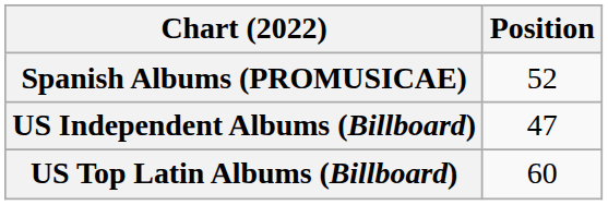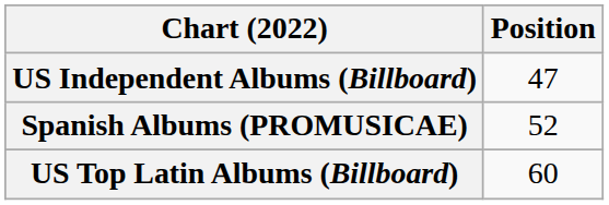 <table class="wikitable sortable plainrowheaders" style="text-align:center">
 <tr>
 <th scope="col">Chart (2022)</th>
 <th scope="col">Position</th>
 </tr>
 <tr>
+<th scope="row">US Independent Albums (<em>Billboard</em>)</th>
+<td>47</td>
+</tr>
+<tr>
 <th scope="row">Spanish Albums (PROMUSICAE)</th>
 <td>52</td>
-</tr>
-<tr>
-<th scope="row">US Independent Albums (<em>Billboard</em>)</th>
-<td>47</td>
 </tr>
 <tr>
 <th scope="row">US Top Latin Albums (<em>Billboard</em>)</th>
 <td>60</td>
 </tr>
 </table>
